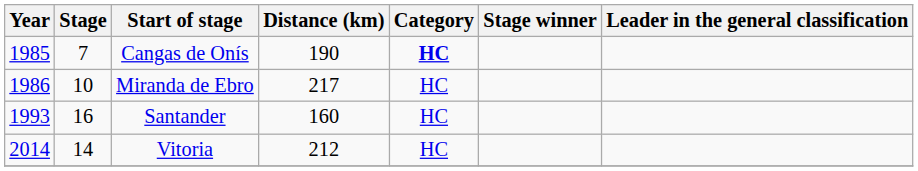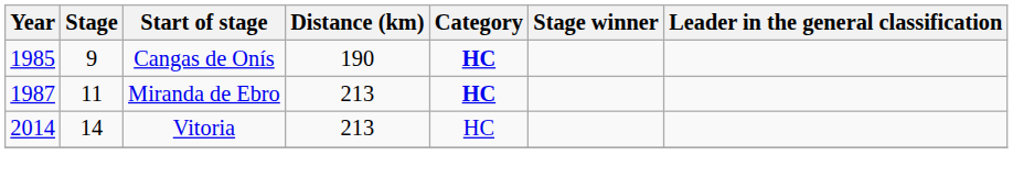 <table class="wikitable" style="text-align:center;">
 <tr>
 <th>Year</th>
 <th>Stage</th>
 <th>Start of stage</th>
 <th>Distance (km)</th>
 <th>Category</th>
 <th>Stage winner</th>
 <th>Leader in the general classification</th>
 </tr>
 <tr>
 <td><a href='#'>1985</a></td>
-<td>7</td>
+<td>9</td>
 <td><a href='#'>Cangas de Onís</a></td>
 <td>190</td>
 <td><strong><a href='#'>HC</a></strong></td>
 <td align=left></td>
 <td align=left></td>
 </tr>
 <tr>
-<td><a href='#'>1986</a></td>
-<td>10</td>
+<td><a href='#'>1987</a></td>
+<td>11</td>
 <td><a href='#'>Miranda de Ebro</a></td>
-<td>217</td>
-<td><a href='#'>HC</a></td>
-<td align=left></td>
-<td align=left></td>
-</tr>
-<tr>
-<td><a href='#'>1993</a></td>
-<td>16</td>
-<td><a href='#'>Santander</a></td>
-<td>160</td>
-<td><a href='#'>HC</a></td>
+<td>213</td>
+<td><strong><a href='#'>HC</a></strong></td>
 <td align=left></td>
 <td align=left></td>
 </tr>
 <tr>
 <td><a href='#'>2014</a></td>
 <td>14</td>
 <td><a href='#'>Vitoria</a></td>
-<td>212</td>
+<td>213</td>
 <td><a href='#'>HC</a></td>
 <td align=left></td>
 <td align=left></td>
 </tr>
 <tr>
 </tr>
 </table>
